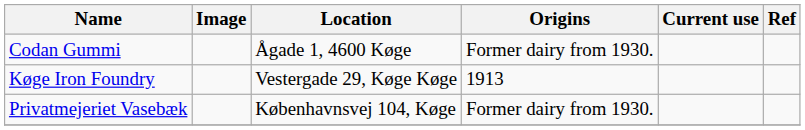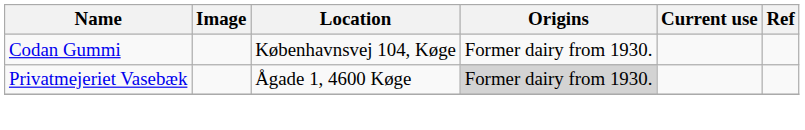 <table class="wikitable sortable">
 <tr>
 <th>Name</th>
 <th>Image</th>
 <th>Location</th>
 <th>Origins</th>
 <th>Current use</th>
 <th>Ref</th>
 </tr>
 <tr>
 <td><a href='#'>Codan Gummi</a></td>
 <td></td>
-<td>Ågade 1, 4600 Køge</td>
+<td>Københavnsvej 104, Køge</td>
 <td>Former dairy from 1930.</td>
-<td></td>
-<td></td>
-</tr>
-<tr>
-<td><a href='#'>Køge Iron Foundry</a></td>
-<td></td>
-<td>Vestergade 29, Køge Køge</td>
-<td>1913</td>
 <td></td>
 <td></td>
 </tr>
 <tr>
 <td><a href='#'>Privatmejeriet Vasebæk</a></td>
 <td></td>
-<td>Københavnsvej 104, Køge</td>
-<td>Former dairy from 1930.</td>
+<td>Ågade 1, 4600 Køge</td>
+<td style="background: lightgrey;">Former dairy from 1930.</td>
 <td></td>
 <td></td>
 </tr>
 <tr>
 </tr>
 </table>
